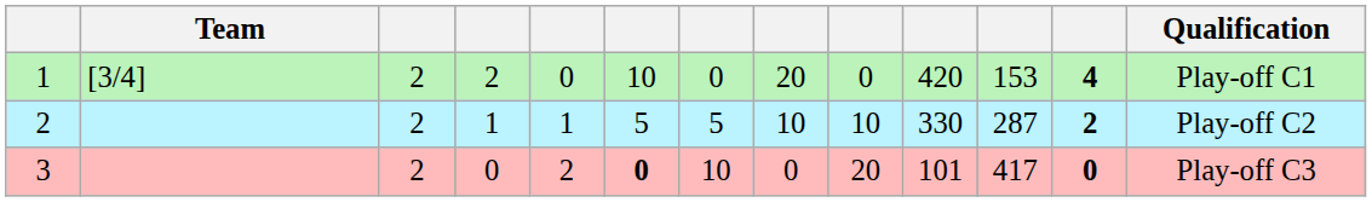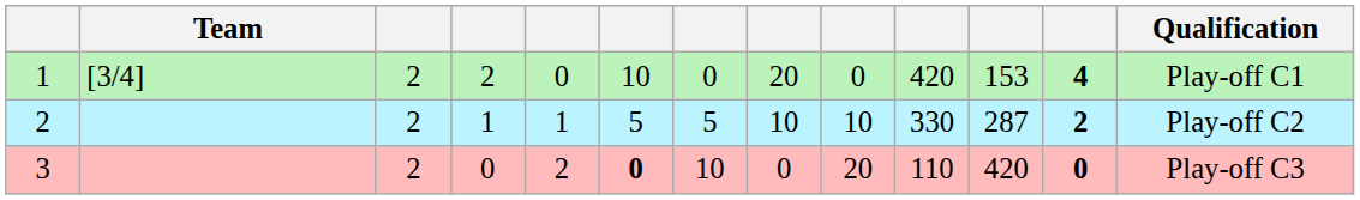 <table class=wikitable style="text-align:center" width=730>
 <tr>
 <th width=5.5%></th>
 <th width=22%>Team</th>
 <th width=5.5%></th>
 <th width=5.5%></th>
 <th width=5.5%></th>
 <th width=5.5%></th>
 <th width=5.5%></th>
 <th width=5.5%></th>
 <th width=5.5%></th>
 <th width=5.5%></th>
 <th width=5.5%></th>
 <th width=5.5%></th>
 <th width=18%>Qualification</th>
 </tr>
 <tr bgcolor=#bbf3bb>
 <td>1</td>
 <td style="text-align:left"> [3/4]</td>
 <td>2</td>
 <td>2</td>
 <td>0</td>
 <td>10</td>
 <td>0</td>
 <td>20</td>
 <td>0</td>
 <td>420</td>
 <td>153</td>
 <td><strong>4</strong></td>
 <td>Play-off C1</td>
 </tr>
 <tr bgcolor=#bbf3ff>
 <td>2</td>
 <td style="text-align:left"></td>
 <td>2</td>
 <td>1</td>
 <td>1</td>
 <td>5</td>
 <td>5</td>
 <td>10</td>
 <td>10</td>
 <td>330</td>
 <td>287</td>
 <td><strong>2</strong></td>
 <td>Play-off C2</td>
 </tr>
 <tr bgcolor=#ffbbbb>
 <td>3</td>
 <td style="text-align:left"></td>
 <td>2</td>
 <td>0</td>
 <td>2</td>
 <td><strong>0</strong></td>
 <td>10</td>
 <td>0</td>
 <td>20</td>
-<td>101</td>
-<td>417</td>
+<td>110</td>
+<td>420</td>
 <td><strong>0</strong></td>
 <td>Play-off C3</td>
 </tr>
 </table>
